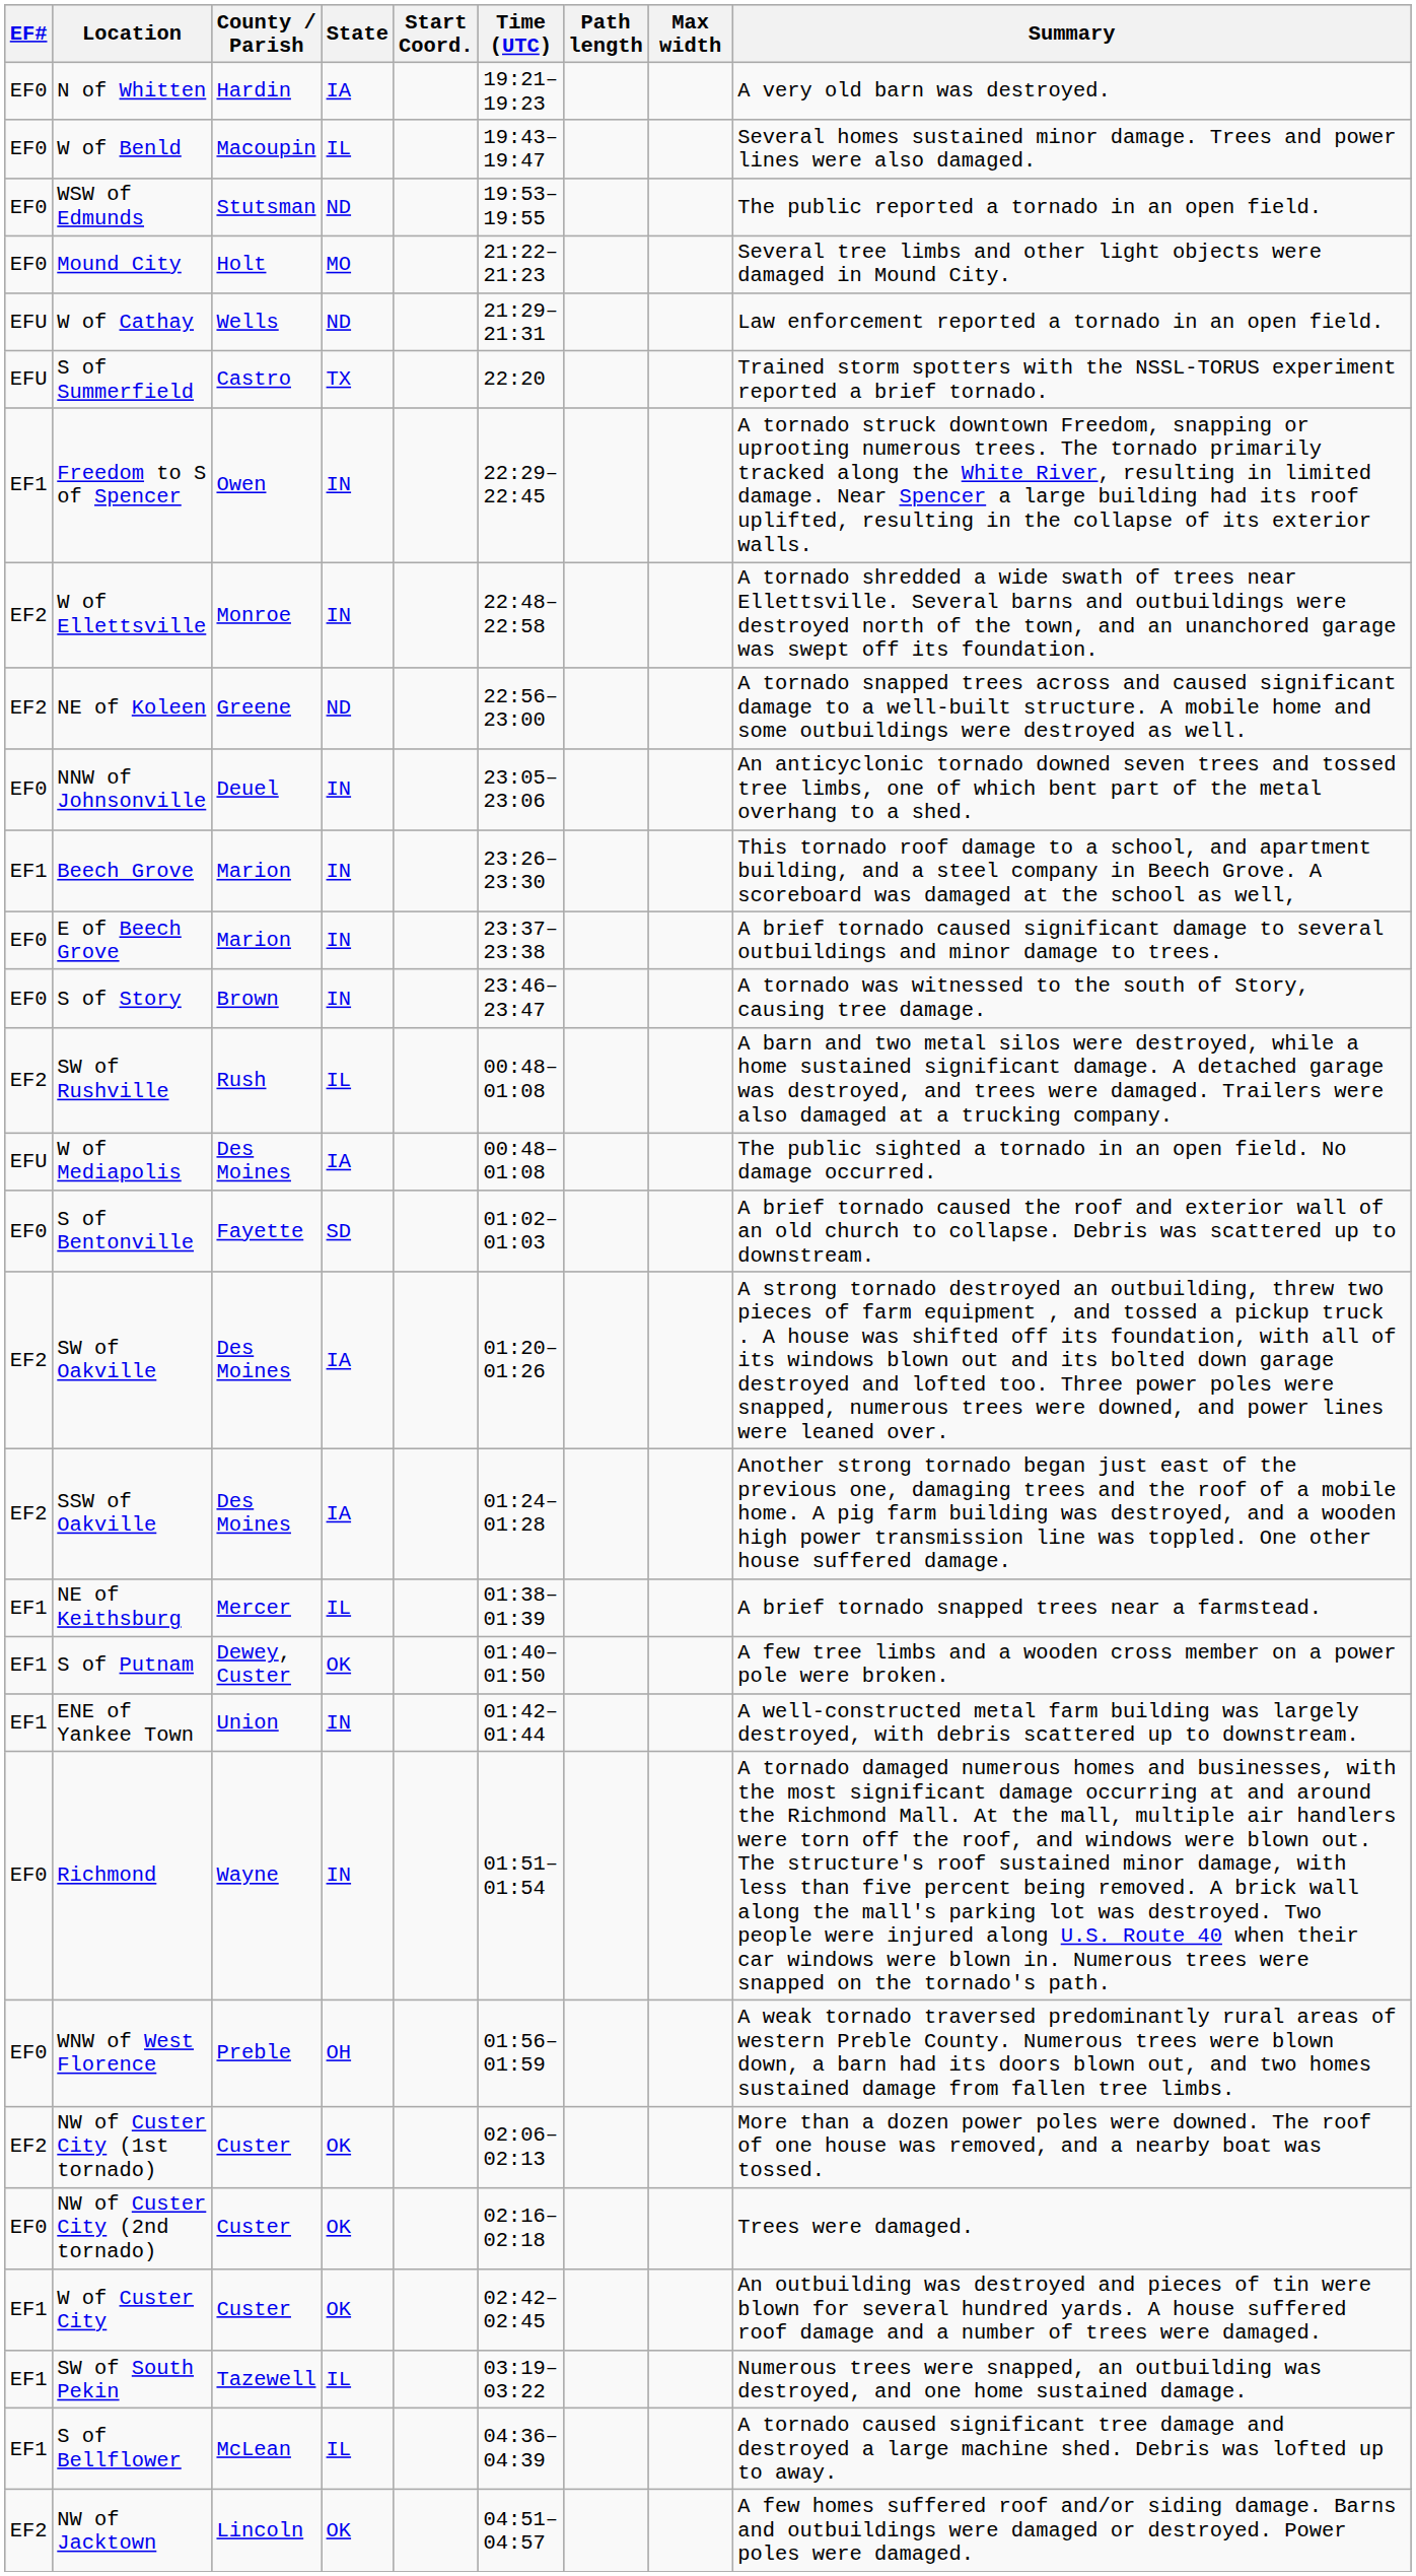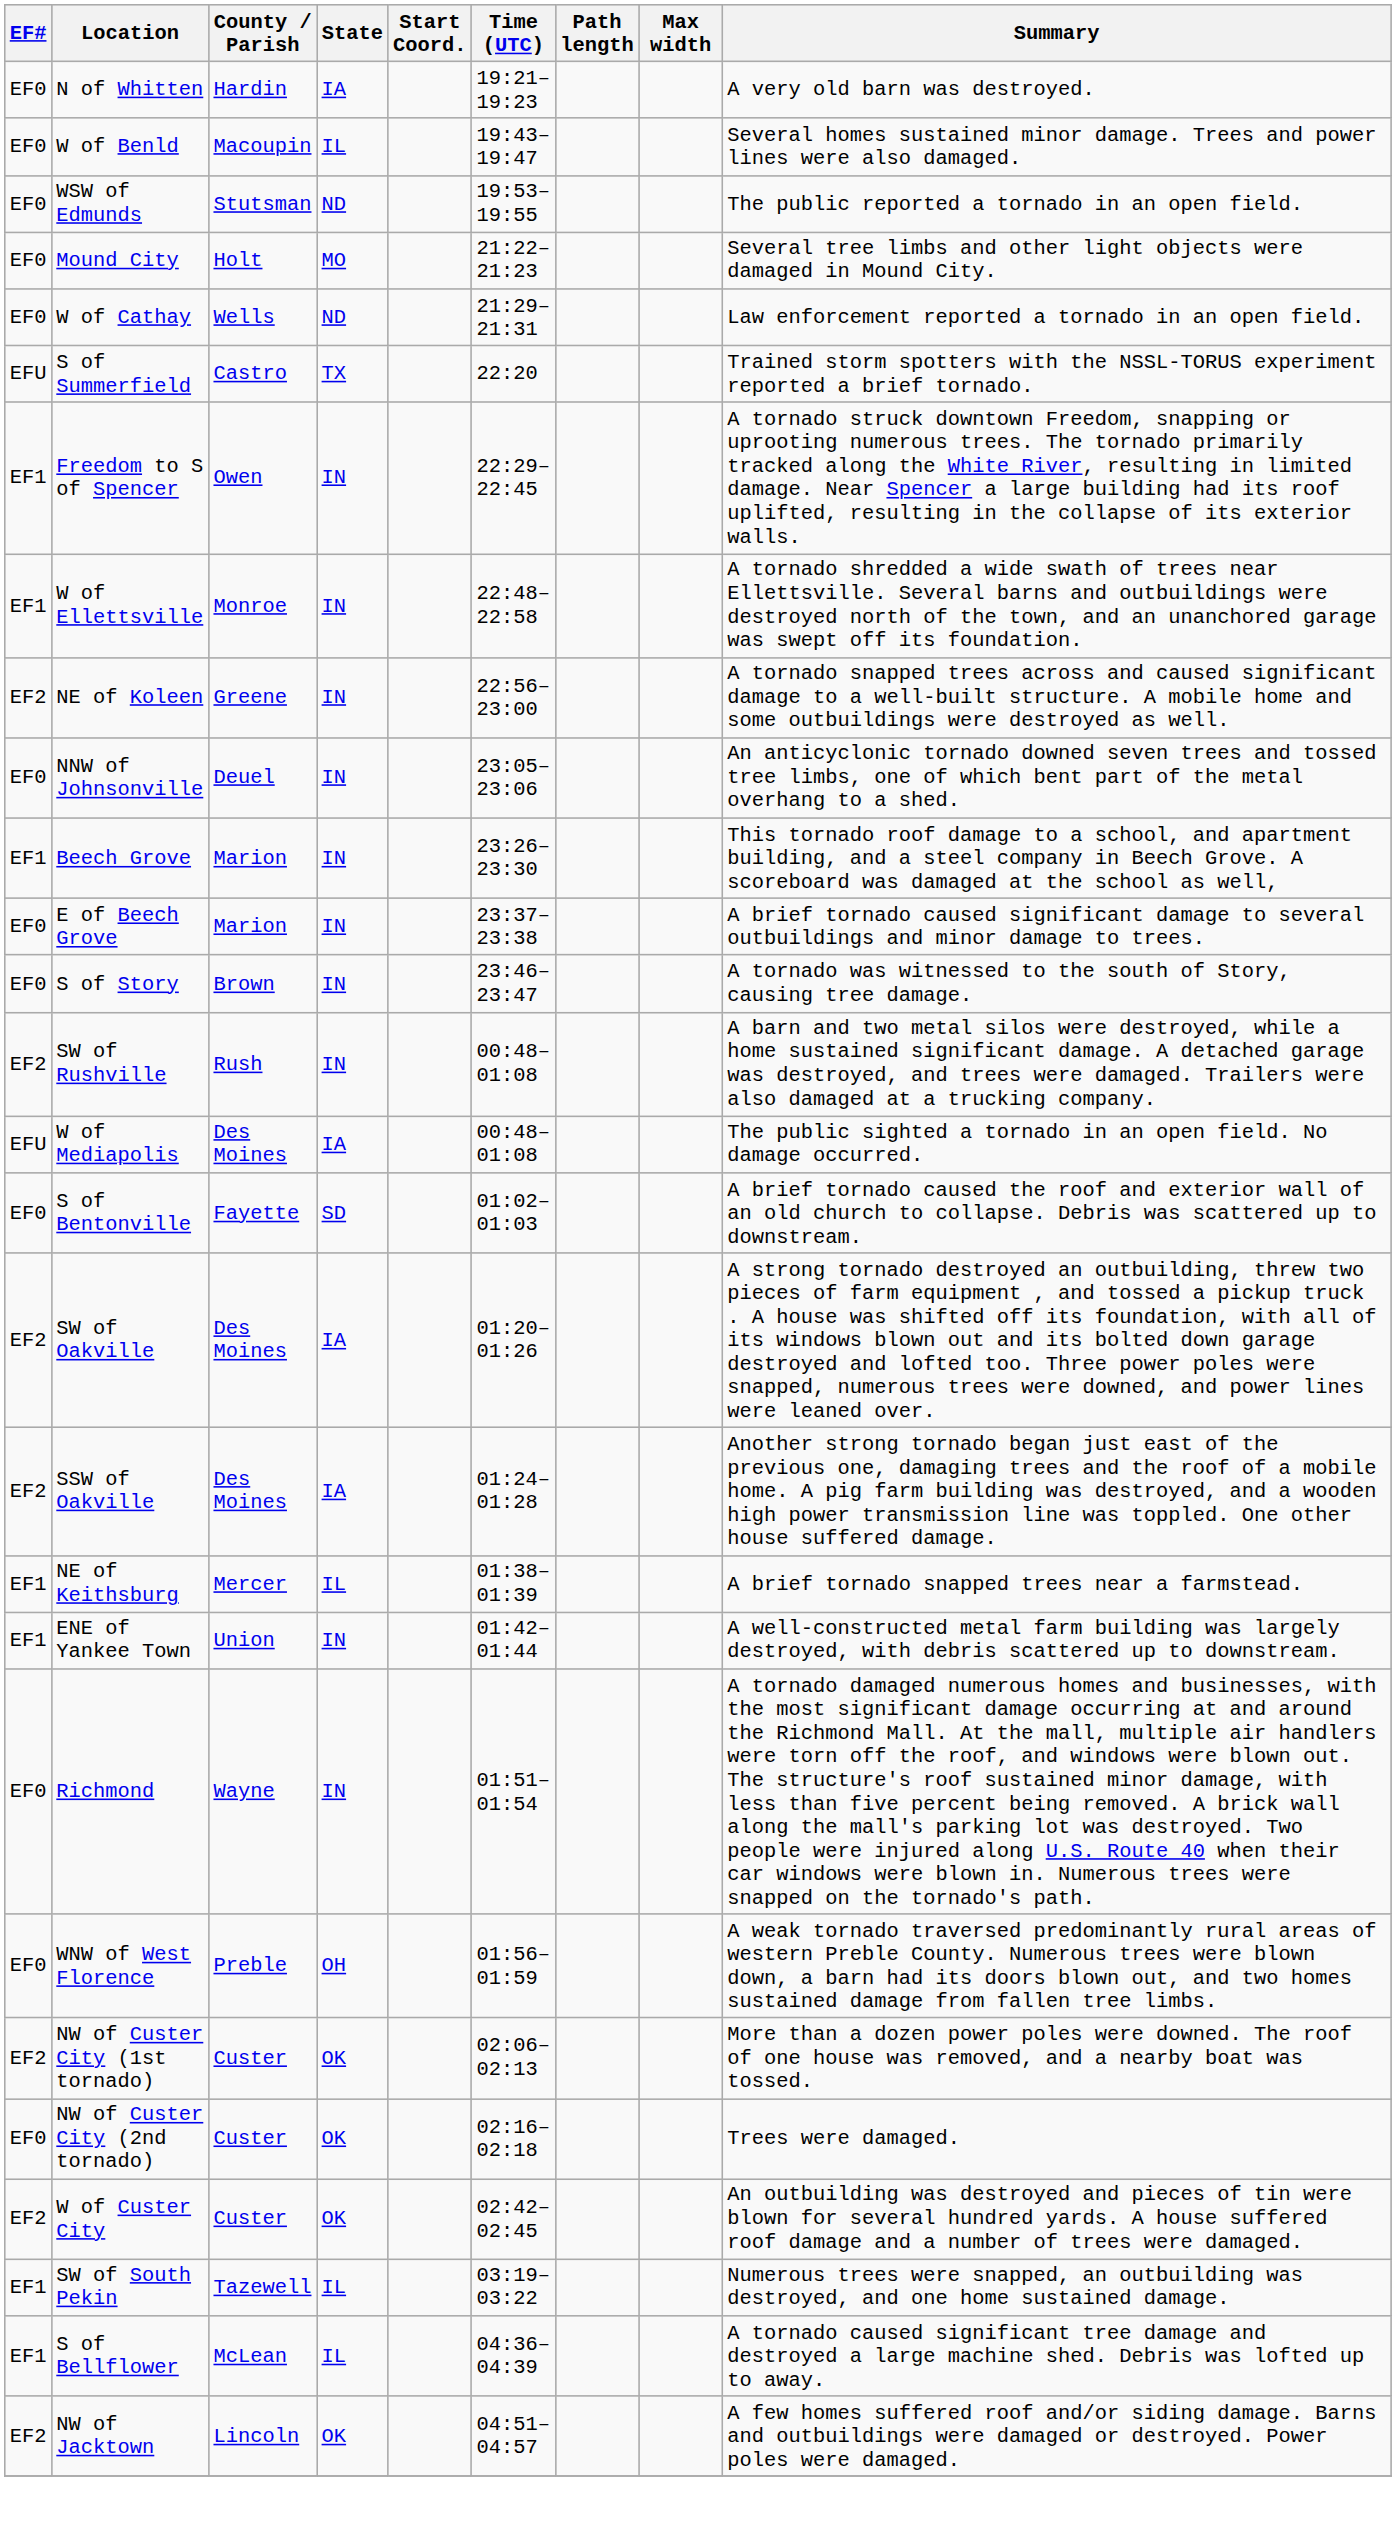 <table class="wikitable sortable" style="width:100%;">
 <tr>
 <th scope="col" style="width:3%; text-align:center;"><a href='#'>EF#</a></th>
 <th scope="col" style="width:7%; text-align:center;" class="unsortable">Location</th>
 <th scope="col" style="width:6%; text-align:center;" class="unsortable">County / Parish</th>
 <th scope="col" style="width:5%; text-align:center;">State</th>
 <th scope="col" style="width:6%; text-align:center;">Start Coord.</th>
 <th scope="col" style="width:6%; text-align:center;">Time (<a href='#'>UTC</a>)</th>
 <th scope="col" style="width:6%; text-align:center;">Path length</th>
 <th scope="col" style="width:6%; text-align:center;">Max width</th>
 <th scope="col" class="unsortable" style="width:48%; text-align:center;">Summary</th>
 </tr>
 <tr>
 <td bgcolor=>EF0</td>
 <td>N of <a href='#'>Whitten</a></td>
 <td><a href='#'>Hardin</a></td>
 <td><a href='#'>IA</a></td>
 <td></td>
 <td>19:21–19:23</td>
 <td></td>
 <td></td>
 <td>A very old barn was destroyed.</td>
 </tr>
 <tr>
 <td bgcolor=>EF0</td>
 <td>W of <a href='#'>Benld</a></td>
 <td><a href='#'>Macoupin</a></td>
 <td><a href='#'>IL</a></td>
 <td></td>
 <td>19:43–19:47</td>
 <td></td>
 <td></td>
 <td>Several homes sustained minor damage. Trees and power lines were also damaged.</td>
 </tr>
 <tr>
 <td bgcolor=>EF0</td>
 <td>WSW of <a href='#'>Edmunds</a></td>
 <td><a href='#'>Stutsman</a></td>
 <td><a href='#'>ND</a></td>
 <td></td>
 <td>19:53–19:55</td>
 <td></td>
 <td></td>
 <td>The public reported a tornado in an open field.</td>
 </tr>
 <tr>
 <td bgcolor=>EF0</td>
 <td><a href='#'>Mound City</a></td>
 <td><a href='#'>Holt</a></td>
 <td><a href='#'>MO</a></td>
 <td></td>
 <td>21:22–21:23</td>
 <td></td>
 <td></td>
 <td>Several tree limbs and other light objects were damaged in Mound City.</td>
 </tr>
 <tr>
-<td bgcolor=>EFU</td>
+<td bgcolor=>EF0</td>
 <td>W of <a href='#'>Cathay</a></td>
 <td><a href='#'>Wells</a></td>
 <td><a href='#'>ND</a></td>
 <td></td>
 <td>21:29–21:31</td>
 <td></td>
 <td></td>
 <td>Law enforcement reported a tornado in an open field.</td>
 </tr>
 <tr>
 <td bgcolor=>EFU</td>
 <td>S of <a href='#'>Summerfield</a></td>
 <td><a href='#'>Castro</a></td>
 <td><a href='#'>TX</a></td>
 <td></td>
 <td>22:20</td>
 <td></td>
 <td></td>
 <td>Trained storm spotters with the NSSL-TORUS experiment reported a brief tornado.</td>
 </tr>
 <tr>
 <td bgcolor=>EF1</td>
 <td><a href='#'>Freedom</a> to S of <a href='#'>Spencer</a></td>
 <td><a href='#'>Owen</a></td>
 <td><a href='#'>IN</a></td>
 <td></td>
 <td>22:29–22:45</td>
 <td></td>
 <td></td>
 <td>A tornado struck downtown Freedom, snapping or uprooting numerous trees. The tornado primarily tracked along the <a href='#'>White River</a>, resulting in limited damage. Near <a href='#'>Spencer</a> a large building had its roof uplifted, resulting in the collapse of its exterior walls.</td>
 </tr>
 <tr>
-<td bgcolor=>EF2</td>
+<td bgcolor=>EF1</td>
 <td>W of <a href='#'>Ellettsville</a></td>
 <td><a href='#'>Monroe</a></td>
 <td><a href='#'>IN</a></td>
 <td></td>
 <td>22:48–22:58</td>
 <td></td>
 <td></td>
 <td>A tornado shredded a  wide swath of trees near Ellettsville. Several barns and outbuildings were destroyed north of the town, and an unanchored garage was swept off its foundation.</td>
 </tr>
 <tr>
 <td bgcolor=>EF2</td>
 <td>NE of <a href='#'>Koleen</a></td>
 <td><a href='#'>Greene</a></td>
-<td><a href='#'>ND</a></td>
+<td><a href='#'>IN</a></td>
 <td></td>
 <td>22:56–23:00</td>
 <td></td>
 <td></td>
 <td>A tornado snapped trees across  and caused significant damage to a well-built structure. A mobile home and some outbuildings were destroyed as well.</td>
 </tr>
 <tr>
 <td bgcolor=>EF0</td>
 <td>NNW of <a href='#'>Johnsonville</a></td>
 <td><a href='#'>Deuel</a></td>
 <td><a href='#'>IN</a></td>
 <td></td>
 <td>23:05–23:06</td>
 <td></td>
 <td></td>
 <td>An anticyclonic tornado downed seven trees and tossed tree limbs, one of which bent part of the metal overhang to a shed.</td>
 </tr>
 <tr>
 <td bgcolor=>EF1</td>
 <td><a href='#'>Beech Grove</a></td>
 <td><a href='#'>Marion</a></td>
 <td><a href='#'>IN</a></td>
 <td></td>
 <td>23:26–23:30</td>
 <td></td>
 <td></td>
 <td>This tornado roof damage to a school, and apartment building, and a steel company in Beech Grove. A scoreboard was damaged at the school as well,</td>
 </tr>
 <tr>
 <td bgcolor=>EF0</td>
 <td>E of <a href='#'>Beech Grove</a></td>
 <td><a href='#'>Marion</a></td>
 <td><a href='#'>IN</a></td>
 <td></td>
 <td>23:37–23:38</td>
 <td></td>
 <td></td>
 <td>A brief tornado caused significant damage to several outbuildings and minor damage to trees.</td>
 </tr>
 <tr>
 <td bgcolor=>EF0</td>
 <td>S of <a href='#'>Story</a></td>
 <td><a href='#'>Brown</a></td>
 <td><a href='#'>IN</a></td>
 <td></td>
 <td>23:46–23:47</td>
 <td></td>
 <td></td>
 <td>A tornado was witnessed to the south of Story, causing tree damage.</td>
 </tr>
 <tr>
 <td bgcolor=>EF2</td>
 <td>SW of <a href='#'>Rushville</a></td>
 <td><a href='#'>Rush</a></td>
-<td><a href='#'>IL</a></td>
+<td><a href='#'>IN</a></td>
 <td></td>
 <td>00:48–01:08</td>
 <td></td>
 <td></td>
 <td>A barn and two metal silos were destroyed, while a home sustained significant damage. A detached garage was destroyed, and trees were damaged. Trailers were also damaged at a trucking company.</td>
 </tr>
 <tr>
 <td bgcolor=>EFU</td>
 <td>W of <a href='#'>Mediapolis</a></td>
 <td><a href='#'>Des Moines</a></td>
 <td><a href='#'>IA</a></td>
 <td></td>
 <td>00:48–01:08</td>
 <td></td>
 <td></td>
 <td>The public sighted a tornado in an open field. No damage occurred.</td>
 </tr>
 <tr>
 <td bgcolor=>EF0</td>
 <td>S of <a href='#'>Bentonville</a></td>
 <td><a href='#'>Fayette</a></td>
 <td><a href='#'>SD</a></td>
 <td></td>
 <td>01:02–01:03</td>
 <td></td>
 <td></td>
 <td>A brief tornado caused the roof and exterior wall of an old church to collapse. Debris was scattered up to  downstream.</td>
 </tr>
 <tr>
 <td bgcolor=>EF2</td>
 <td>SW of <a href='#'>Oakville</a></td>
 <td><a href='#'>Des Moines</a></td>
 <td><a href='#'>IA</a></td>
 <td></td>
 <td>01:20–01:26</td>
 <td></td>
 <td></td>
 <td>A strong tornado destroyed an outbuilding, threw two pieces of farm equipment , and tossed a pickup truck . A house was shifted off its foundation, with all of its windows blown out and its bolted down garage destroyed and lofted too. Three power poles were snapped, numerous trees were downed, and power lines were leaned over.</td>
 </tr>
 <tr>
 <td bgcolor=>EF2</td>
 <td>SSW of <a href='#'>Oakville</a></td>
 <td><a href='#'>Des Moines</a></td>
 <td><a href='#'>IA</a></td>
 <td></td>
 <td>01:24–01:28</td>
 <td></td>
 <td></td>
 <td>Another strong tornado began just east of the previous one, damaging trees and the roof of a mobile home. A pig farm building was destroyed, and a wooden high power transmission line was toppled. One other house suffered damage.</td>
 </tr>
 <tr>
 <td bgcolor=>EF1</td>
 <td>NE of <a href='#'>Keithsburg</a></td>
 <td><a href='#'>Mercer</a></td>
 <td><a href='#'>IL</a></td>
 <td></td>
 <td>01:38–01:39</td>
 <td></td>
 <td></td>
 <td>A brief tornado snapped trees near a farmstead.</td>
 </tr>
 <tr>
 <td bgcolor=>EF1</td>
-<td>S of <a href='#'>Putnam</a></td>
-<td><a href='#'>Dewey</a>, <a href='#'>Custer</a></td>
-<td><a href='#'>OK</a></td>
-<td></td>
-<td>01:40–01:50</td>
-<td></td>
-<td></td>
-<td>A few tree limbs and a wooden cross member on a power pole were broken.</td>
-</tr>
-<tr>
-<td bgcolor=>EF1</td>
 <td>ENE of Yankee Town</td>
 <td><a href='#'>Union</a></td>
 <td><a href='#'>IN</a></td>
 <td></td>
 <td>01:42–01:44</td>
 <td></td>
 <td></td>
 <td>A well-constructed metal farm building was largely destroyed, with debris scattered up to  downstream.</td>
 </tr>
 <tr>
 <td bgcolor=>EF0</td>
 <td><a href='#'>Richmond</a></td>
 <td><a href='#'>Wayne</a></td>
 <td><a href='#'>IN</a></td>
 <td></td>
 <td>01:51–01:54</td>
 <td></td>
 <td></td>
 <td>A tornado damaged numerous homes and businesses, with the most significant damage occurring at and around the Richmond Mall. At the mall, multiple air handlers were torn off the roof, and windows were blown out. The structure's roof sustained minor damage, with less than five percent being removed. A brick wall along the mall's parking lot was destroyed. Two people were injured along <a href='#'>U.S. Route 40</a> when their car windows were blown in. Numerous trees were snapped on the tornado's path.</td>
 </tr>
 <tr>
 <td bgcolor=>EF0</td>
 <td>WNW of <a href='#'>West Florence</a></td>
 <td><a href='#'>Preble</a></td>
 <td><a href='#'>OH</a></td>
 <td></td>
 <td>01:56–01:59</td>
 <td></td>
 <td></td>
 <td>A weak tornado traversed predominantly rural areas of western Preble County. Numerous trees were blown down, a barn had its doors blown out, and two homes sustained damage from fallen tree limbs.</td>
 </tr>
 <tr>
 <td bgcolor=>EF2</td>
 <td>NW of <a href='#'>Custer City</a> (1st tornado)</td>
 <td><a href='#'>Custer</a></td>
 <td><a href='#'>OK</a></td>
 <td></td>
 <td>02:06–02:13</td>
 <td></td>
 <td></td>
 <td>More than a dozen power poles were downed. The roof of one house was removed, and a nearby boat was tossed.</td>
 </tr>
 <tr>
 <td bgcolor=>EF0</td>
 <td>NW of <a href='#'>Custer City</a> (2nd tornado)</td>
 <td><a href='#'>Custer</a></td>
 <td><a href='#'>OK</a></td>
 <td></td>
 <td>02:16–02:18</td>
 <td></td>
 <td></td>
 <td>Trees were damaged.</td>
 </tr>
 <tr>
-<td bgcolor=>EF1</td>
+<td bgcolor=>EF2</td>
 <td>W of <a href='#'>Custer City</a></td>
 <td><a href='#'>Custer</a></td>
 <td><a href='#'>OK</a></td>
 <td></td>
 <td>02:42–02:45</td>
 <td></td>
 <td></td>
 <td>An outbuilding was destroyed and pieces of tin were blown for several hundred yards. A house suffered roof damage and a number of trees were damaged.</td>
 </tr>
 <tr>
 <td bgcolor=>EF1</td>
 <td>SW of <a href='#'>South Pekin</a></td>
 <td><a href='#'>Tazewell</a></td>
 <td><a href='#'>IL</a></td>
 <td></td>
 <td>03:19–03:22</td>
 <td></td>
 <td></td>
 <td>Numerous trees were snapped, an outbuilding was destroyed, and one home sustained damage.</td>
 </tr>
 <tr>
 <td bgcolor=>EF1</td>
 <td>S of <a href='#'>Bellflower</a></td>
 <td><a href='#'>McLean</a></td>
 <td><a href='#'>IL</a></td>
 <td></td>
 <td>04:36–04:39</td>
 <td></td>
 <td></td>
 <td>A tornado caused significant tree damage and destroyed a large machine shed. Debris was lofted up to  away.</td>
 </tr>
 <tr>
 <td bgcolor=>EF2</td>
 <td>NW of <a href='#'>Jacktown</a></td>
 <td><a href='#'>Lincoln</a></td>
 <td><a href='#'>OK</a></td>
 <td></td>
 <td>04:51–04:57</td>
 <td></td>
 <td></td>
 <td>A few homes suffered roof and/or siding damage. Barns and outbuildings were damaged or destroyed. Power poles were damaged.</td>
 </tr>
 <tr>
 </tr>
 </table>
